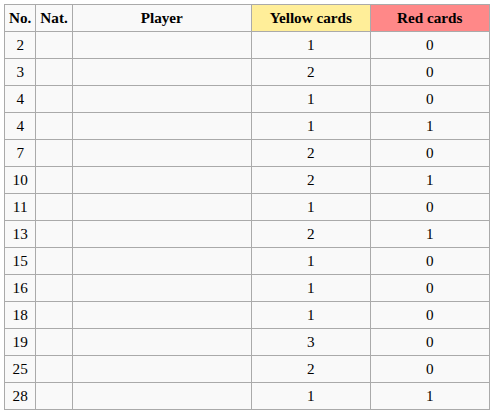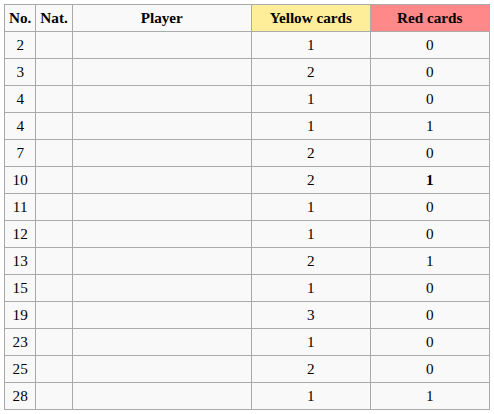 <table class="sortable" border="2" cellpadding="4" cellspacing="0" style="text-align:center; margin: 1em 1em 1em 0; background: #f9f9f9; border: 1px #aaa solid; border-collapse: collapse; font-size: 95%;">
 <tr>
 <th class="unsortable" width="20px">No.</th>
 <th class="unsortable" width="24px">Nat.</th>
 <th width="170px">Player</th>
 <th width="110px" style="background: #FFEE99"> Yellow cards</th>
 <th width="110px" style="background: #FF8888"> Red cards</th>
 </tr>
 <tr>
 <td>2</td>
 <td></td>
 <td align="left"></td>
 <td>1</td>
 <td>0</td>
 </tr>
 <tr>
 <td>3</td>
 <td></td>
 <td align="left"></td>
 <td>2</td>
 <td>0</td>
 </tr>
 <tr>
 <td>4</td>
 <td></td>
 <td align="left"></td>
 <td>1</td>
 <td>0</td>
 </tr>
 <tr>
 <td>4</td>
 <td></td>
 <td align="left"></td>
 <td>1</td>
 <td>1</td>
 </tr>
 <tr>
 <td>7</td>
 <td></td>
 <td align="left"></td>
 <td>2</td>
 <td>0</td>
 </tr>
 <tr>
 <td>10</td>
 <td></td>
 <td align="left"></td>
 <td>2</td>
-<td>1</td>
+<td><strong>1</strong></td>
 </tr>
 <tr>
 <td>11</td>
+<td></td>
+<td align="left"></td>
+<td>1</td>
+<td>0</td>
+</tr>
+<tr>
+<td>12</td>
 <td></td>
 <td align="left"></td>
 <td>1</td>
 <td>0</td>
 </tr>
 <tr>
 <td>13</td>
 <td></td>
 <td align="left"></td>
 <td>2</td>
 <td>1</td>
 </tr>
 <tr>
 <td>15</td>
 <td></td>
 <td align="left"></td>
 <td>1</td>
 <td>0</td>
 </tr>
 <tr>
-<td>16</td>
-<td></td>
-<td align="left"></td>
-<td>1</td>
-<td>0</td>
-</tr>
-<tr>
-<td>18</td>
-<td></td>
-<td align="left"></td>
-<td>1</td>
-<td>0</td>
-</tr>
-<tr>
 <td>19</td>
 <td></td>
 <td align="left"></td>
 <td>3</td>
+<td>0</td>
+</tr>
+<tr>
+<td>23</td>
+<td></td>
+<td align="left"></td>
+<td>1</td>
 <td>0</td>
 </tr>
 <tr>
 <td>25</td>
 <td></td>
 <td align="left"></td>
 <td>2</td>
 <td>0</td>
 </tr>
 <tr>
 <td>28</td>
 <td></td>
 <td align="left"></td>
 <td>1</td>
 <td>1</td>
 </tr>
 </table>
